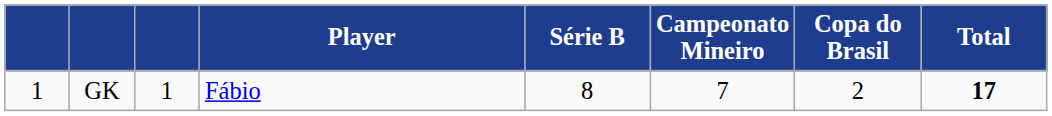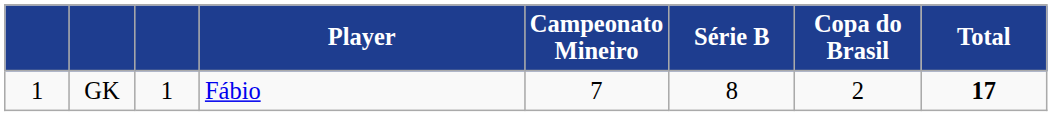 <table class="wikitable sortable" style="text-align:center">
 <tr>
 <th style="background:#1E3D8F; color:white; width:35px;"></th>
 <th style="background:#1E3D8F; color:white; width:35px;"></th>
 <th style="background:#1E3D8F; color:white; width:35px;"></th>
 <th style="background:#1E3D8F; color:white; width:205px;">Player</th>
+<th style="background:#1E3D8F; color:white; width:75px;">Campeonato Mineiro</th>
 <th style="background:#1E3D8F; color:white; width:75px;">Série B</th>
-<th style="background:#1E3D8F; color:white; width:75px;">Campeonato Mineiro</th>
 <th style="background:#1E3D8F; color:white; width:75px;">Copa do Brasil</th>
 <th style="background:#1E3D8F; color:white; width:75px;">Total</th>
 </tr>
 <tr>
 <td>1</td>
 <td>GK</td>
 <td>1</td>
 <td align="left"> <a href='#'>Fábio</a></td>
+<td>7</td>
 <td>8</td>
-<td>7</td>
 <td>2</td>
 <td><strong>17</strong></td>
 </tr>
 </table>
